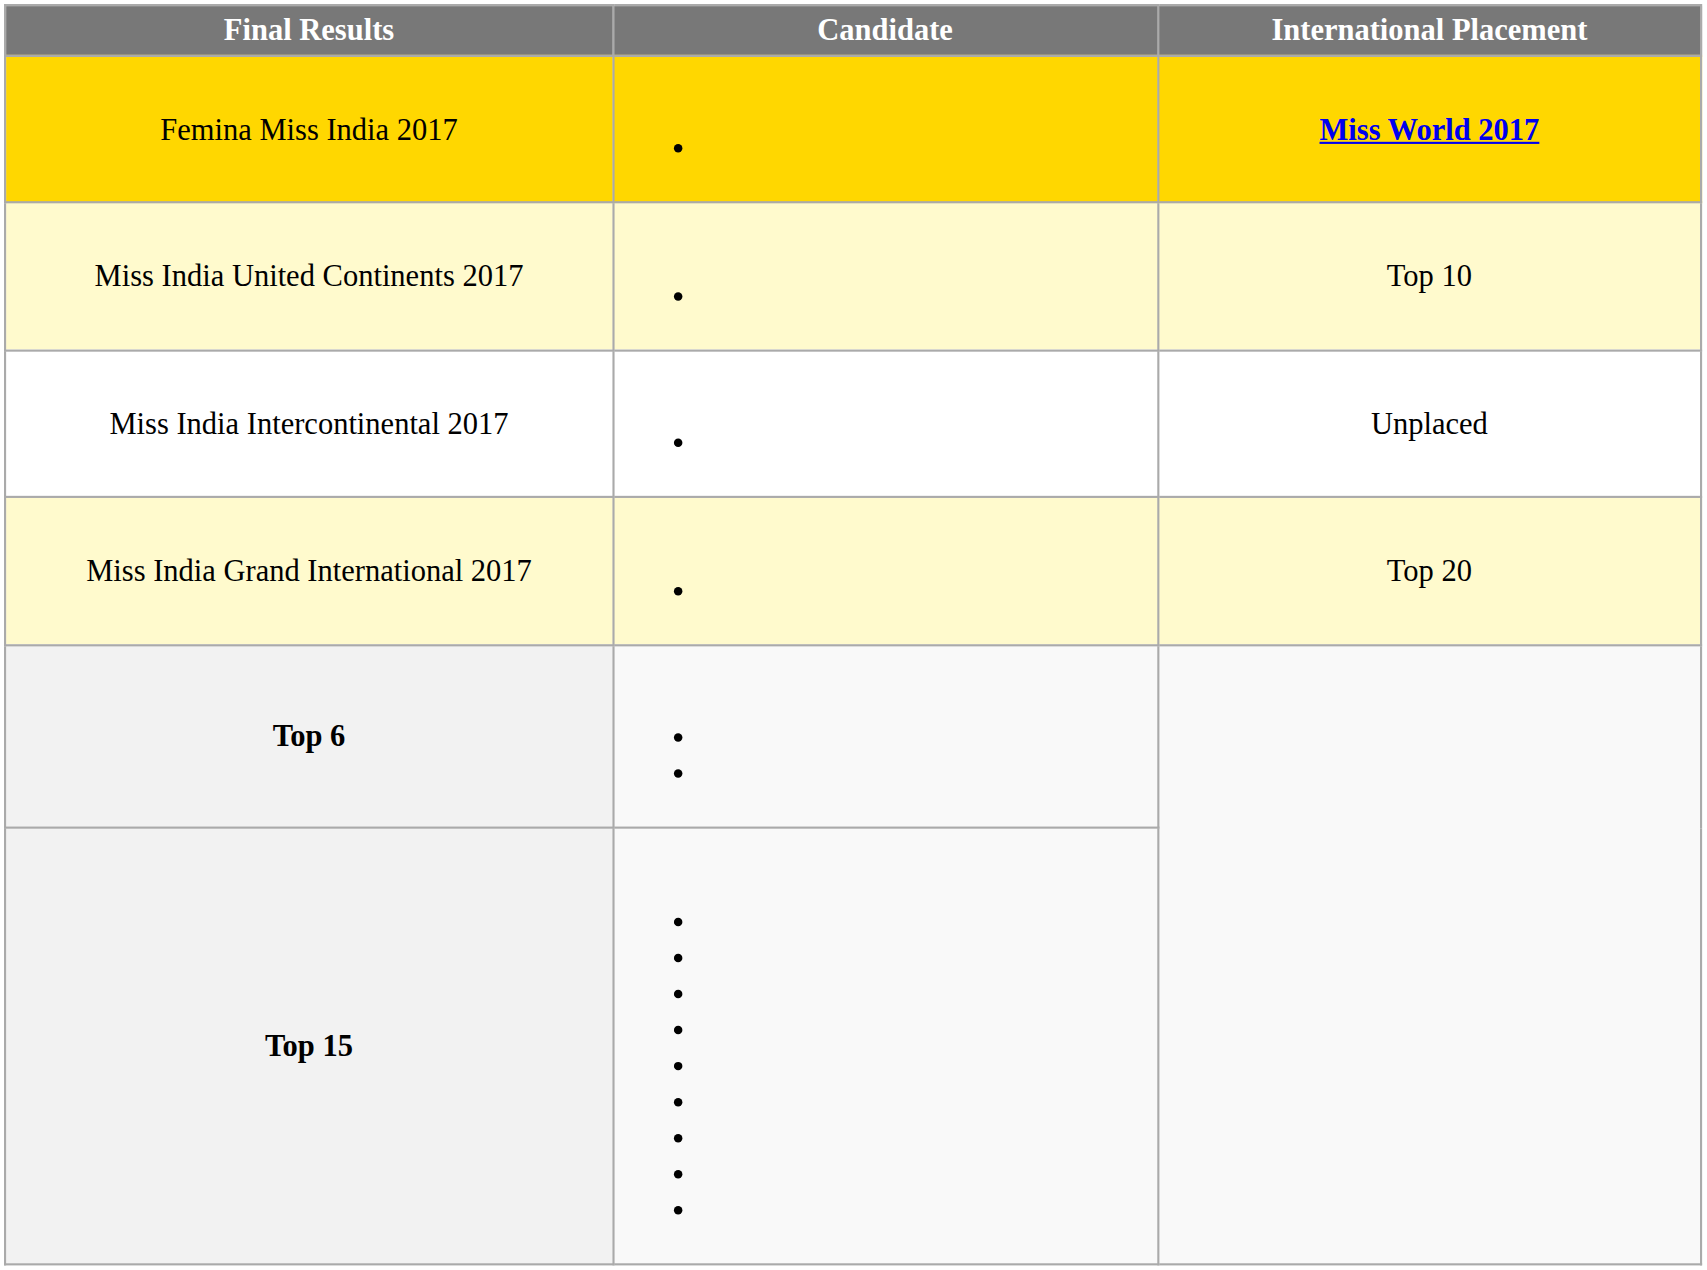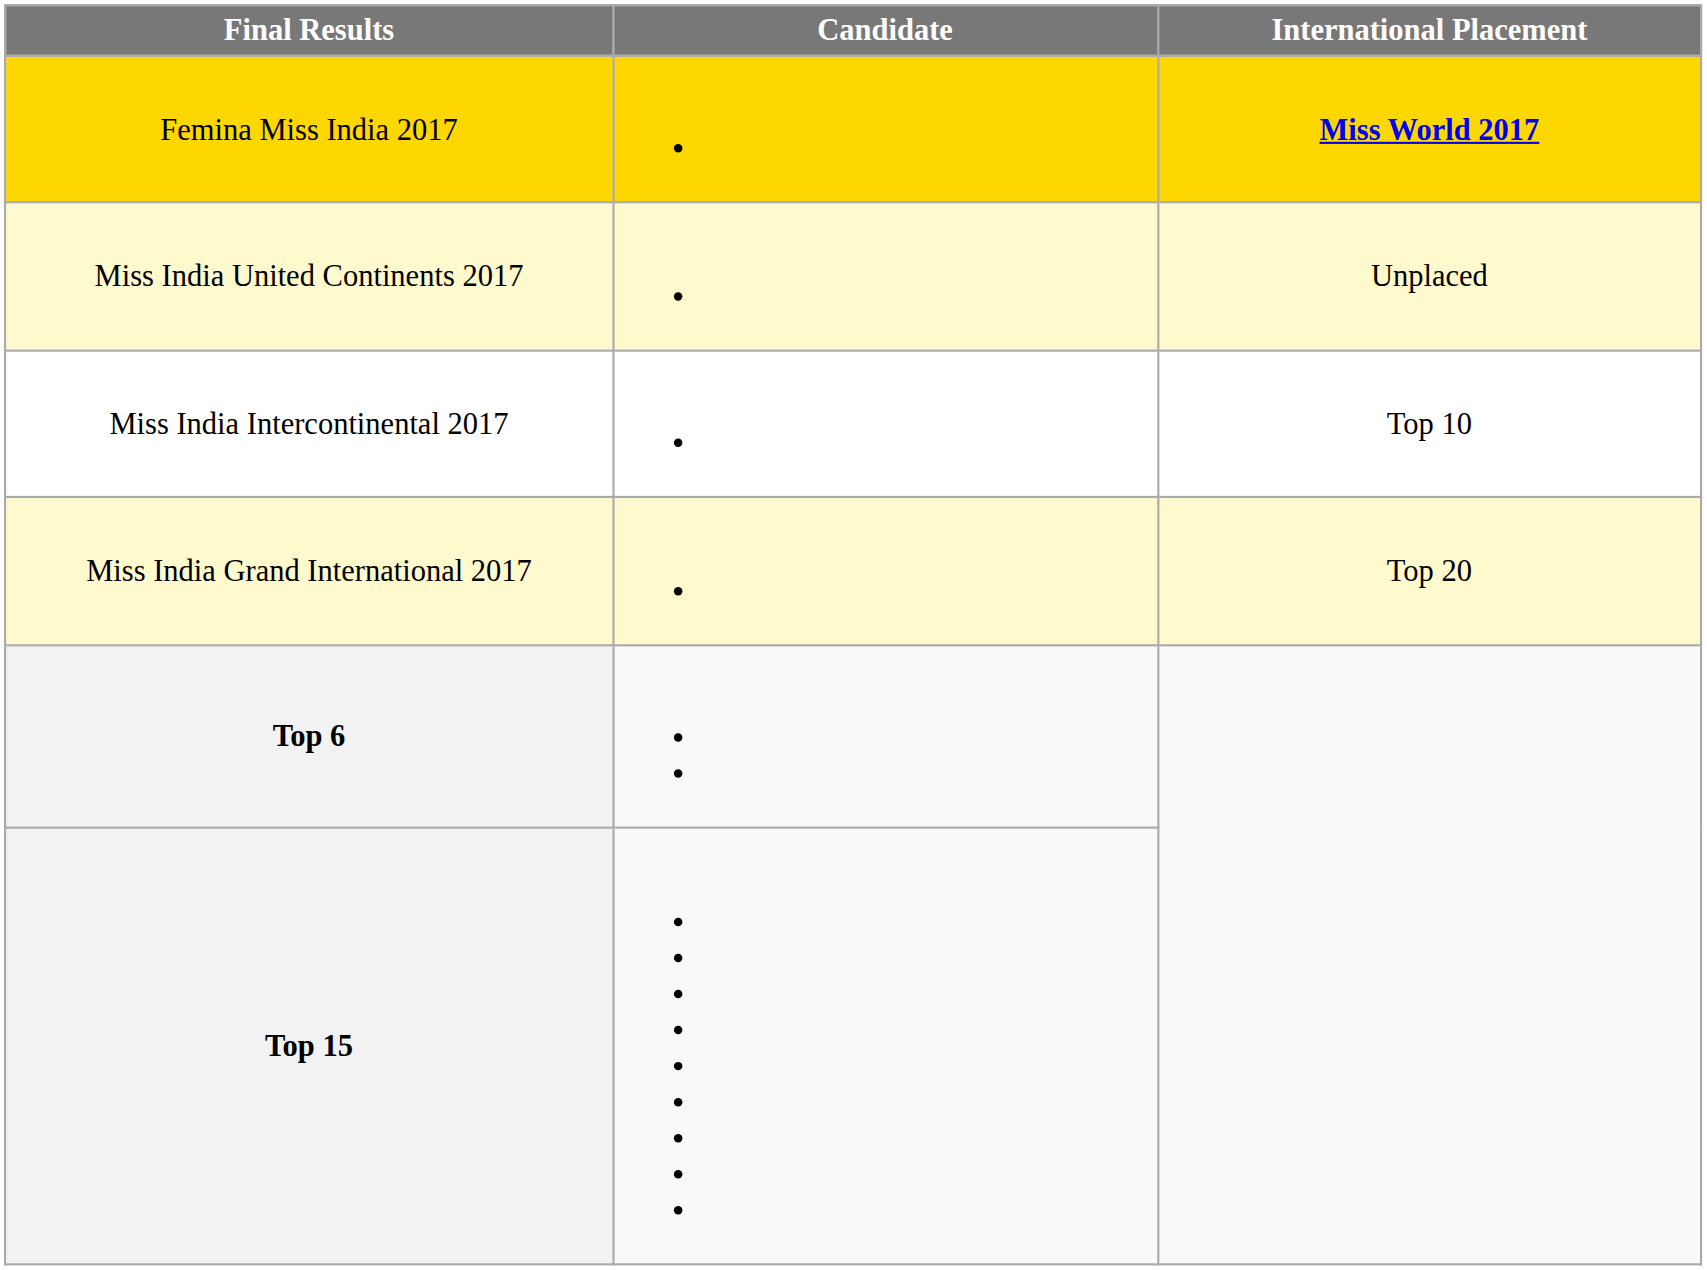 <table class="wikitable sortable" style="font-size:90%;">
 <tr>
 <th style="width:280px;background-color:#787878;color:#FFFFFF;">Final Results</th>
 <th style="width:250px;background-color:#787878;color:#FFFFFF;">Candidate</th>
 <th style="width:250px;background-color:#787878;color:#FFFFFF;">International Placement</th>
 </tr>
 <tr align="center" style="background:gold; font-weight">
 <td>Femina Miss India 2017</td>
 <td><br><ul><li></li></ul></td>
 <td><strong><a href='#'>Miss World 2017</a></strong></td>
 </tr>
 <tr align="center" style="background:#FFFACD; font-weight">
 <td>Miss India United Continents 2017</td>
 <td><br><ul><li></li></ul></td>
-<td>Top 10</td>
+<td>Unplaced</td>
 </tr>
 <tr align="center" style="background:white; font-weight">
 <td>Miss India Intercontinental 2017</td>
 <td><br><ul><li></li></ul></td>
-<td>Unplaced</td>
+<td>Top 10</td>
 </tr>
 <tr align="center" style="background:#FFFACD; font-weight">
 <td>Miss India Grand International 2017</td>
 <td><br><ul><li></li></ul></td>
 <td>Top 20</td>
 </tr>
 <tr>
 <th>Top 6</th>
 <td><br><ul><li></li><li></li></ul></td>
 </tr>
 <tr>
 <th>Top 15</th>
 <td><br><ul><li></li><li></li><li></li><li></li><li></li><li></li><li></li><li></li><li></li></ul></td>
 </tr>
 </table>
